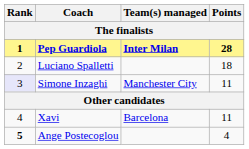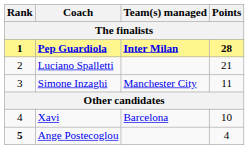 <table class="wikitable plainrowheaders sortable">
 <tr>
 <th>Rank</th>
 <th>Coach</th>
 <th>Team(s) managed</th>
 <th>Points</th>
 </tr>
 <tr>
 <th colspan="4">The finalists</th>
 </tr>
 <tr style="background-color: #FFF68F; font-weight: bold;">
 <td align="center">1</td>
 <td> <a href='#'>Pep Guardiola</a></td>
 <td> <a href='#'>Inter Milan</a></td>
 <td align="center">28</td>
 </tr>
 <tr>
 <td align="center">2</td>
 <td> <a href='#'>Luciano Spalletti</a></td>
 <td></td>
-<td align="center">18</td>
+<td align="center">21</td>
 </tr>
 <tr>
-<td align="center" style="background: lavender;">3</td>
+<td align="center">3</td>
 <td> <a href='#'>Simone Inzaghi</a></td>
 <td> <a href='#'>Manchester City</a></td>
 <td align="center">11</td>
 </tr>
 <tr>
 <th colspan="4">Other candidates</th>
 </tr>
 <tr>
 <td align="center">4</td>
 <td> <a href='#'>Xavi</a></td>
 <td> <a href='#'>Barcelona</a></td>
-<td align="center">11</td>
+<td align="center">10</td>
 </tr>
 <tr>
 <td align="center"><strong>5</strong></td>
 <td> <a href='#'>Ange Postecoglou</a></td>
 <td></td>
 <td align="center">4</td>
 </tr>
 </table>
